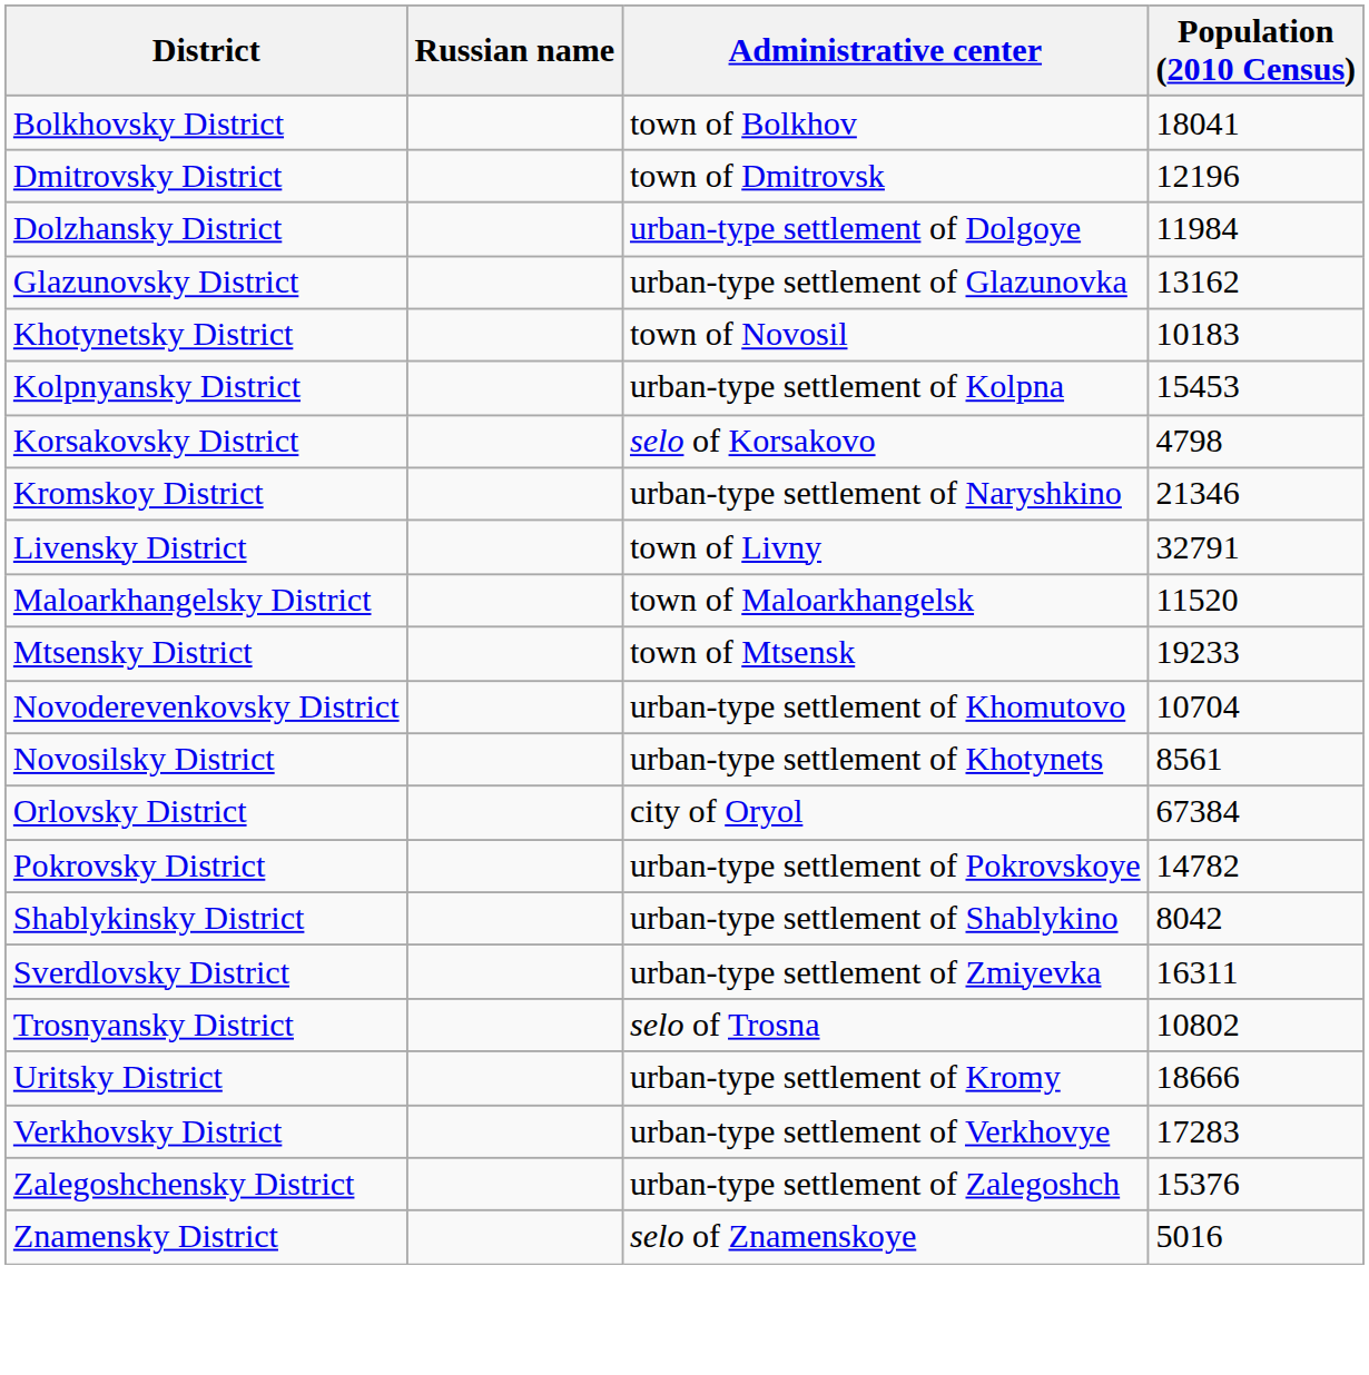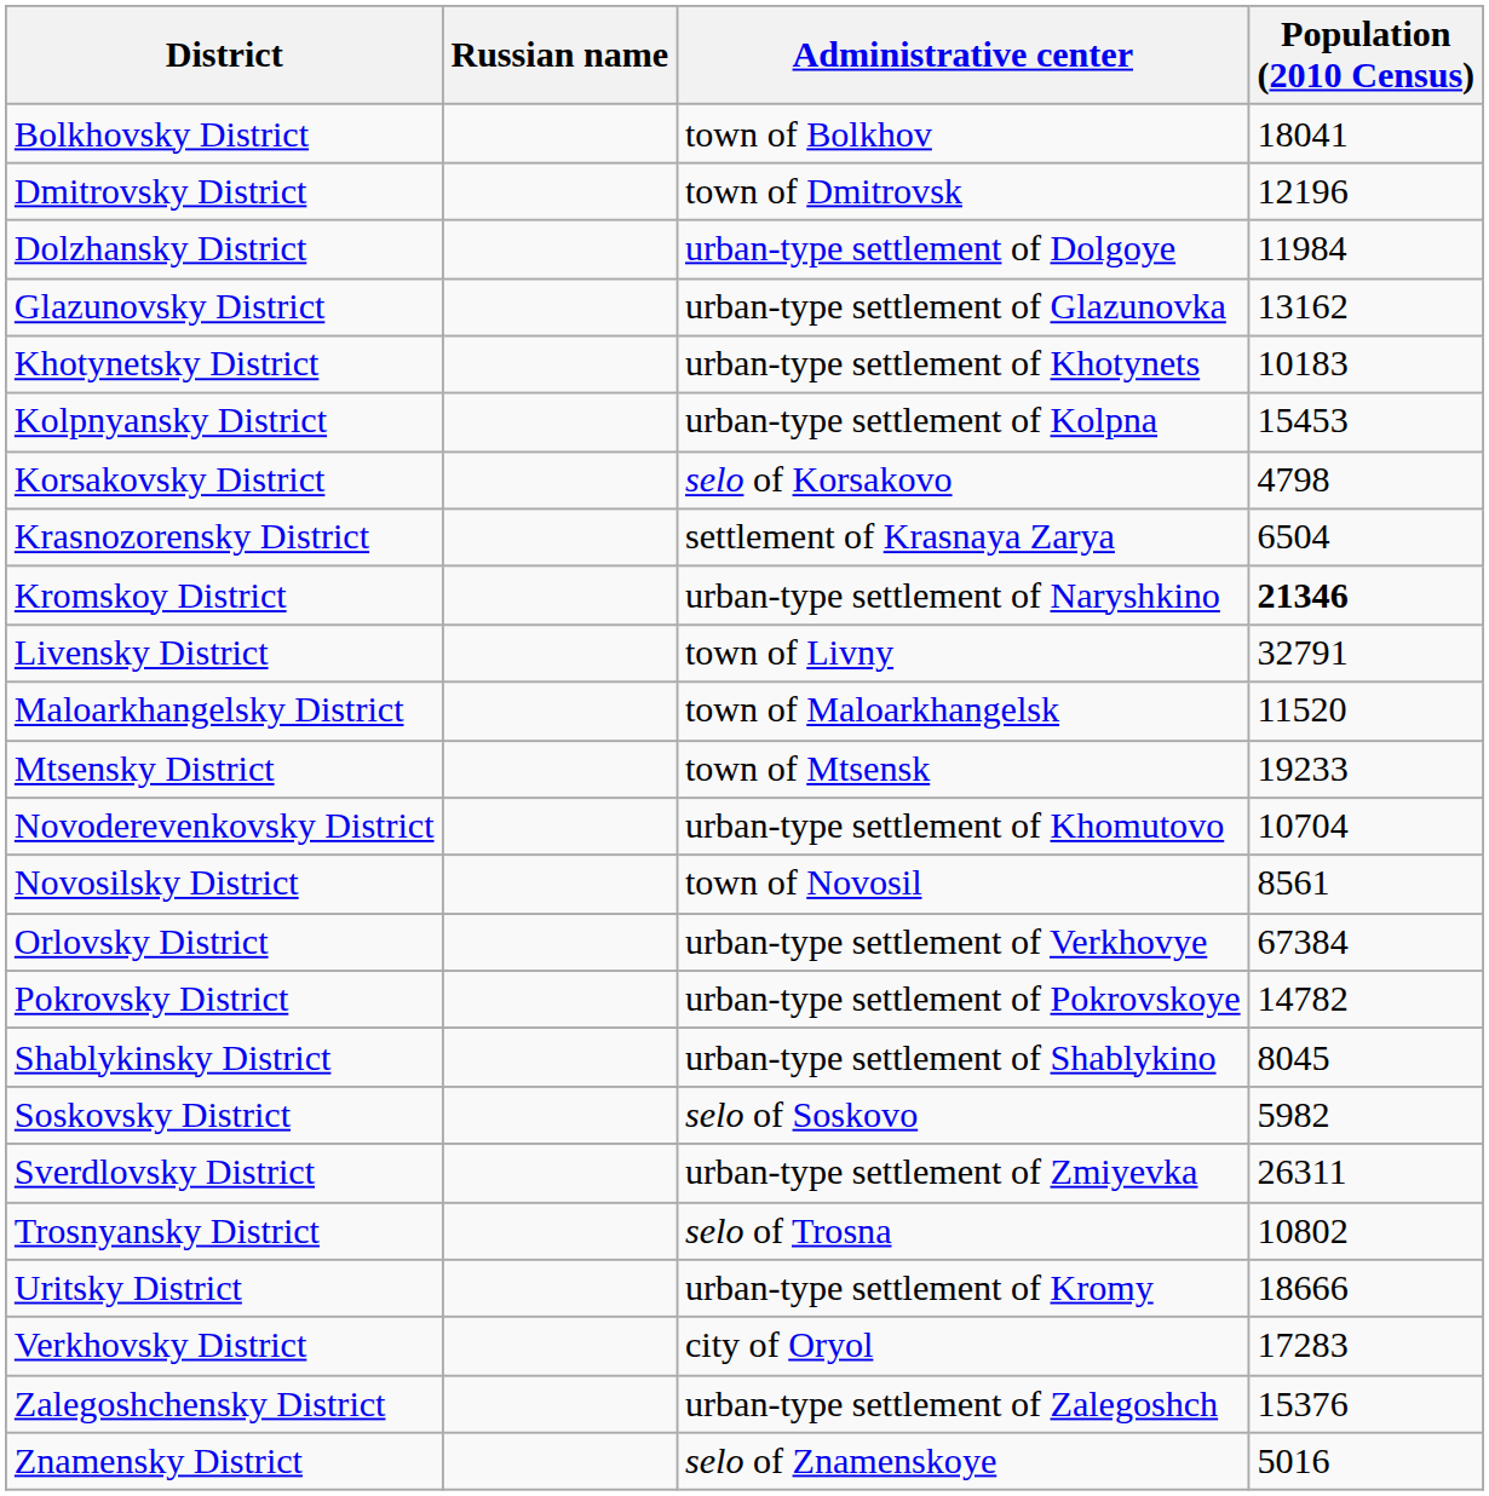 <table class="wikitable sortable">
 <tr>
 <th>District</th>
 <th>Russian name</th>
 <th><a href='#'>Administrative center</a></th>
 <th>Population<br>(<a href='#'>2010 Census</a>)</th>
 </tr>
 <tr>
 <td><a href='#'>Bolkhovsky District</a></td>
 <td></td>
 <td>town of <a href='#'>Bolkhov</a></td>
 <td>18041</td>
 </tr>
 <tr>
 <td><a href='#'>Dmitrovsky District</a></td>
 <td></td>
 <td>town of <a href='#'>Dmitrovsk</a></td>
 <td>12196</td>
 </tr>
 <tr>
 <td><a href='#'>Dolzhansky District</a></td>
 <td></td>
 <td><a href='#'>urban-type settlement</a> of <a href='#'>Dolgoye</a></td>
 <td>11984</td>
 </tr>
 <tr>
 <td><a href='#'>Glazunovsky District</a></td>
 <td></td>
 <td>urban-type settlement of <a href='#'>Glazunovka</a></td>
 <td>13162</td>
 </tr>
 <tr>
 <td><a href='#'>Khotynetsky District</a></td>
 <td></td>
-<td>town of <a href='#'>Novosil</a></td>
+<td>urban-type settlement of <a href='#'>Khotynets</a></td>
 <td>10183</td>
 </tr>
 <tr>
 <td><a href='#'>Kolpnyansky District</a></td>
 <td></td>
 <td>urban-type settlement of <a href='#'>Kolpna</a></td>
 <td>15453</td>
 </tr>
 <tr>
 <td><a href='#'>Korsakovsky District</a></td>
 <td></td>
 <td><em><a href='#'>selo</a></em> of <a href='#'>Korsakovo</a></td>
 <td>4798</td>
 </tr>
 <tr>
+<td><a href='#'>Krasnozorensky District</a></td>
+<td></td>
+<td>settlement of <a href='#'>Krasnaya Zarya</a></td>
+<td>6504</td>
+</tr>
+<tr>
 <td><a href='#'>Kromskoy District</a></td>
 <td></td>
 <td>urban-type settlement of <a href='#'>Naryshkino</a></td>
-<td>21346</td>
+<td><strong>21346</strong></td>
 </tr>
 <tr>
 <td><a href='#'>Livensky District</a></td>
 <td></td>
 <td>town of <a href='#'>Livny</a></td>
 <td>32791</td>
 </tr>
 <tr>
 <td><a href='#'>Maloarkhangelsky District</a></td>
 <td></td>
 <td>town of <a href='#'>Maloarkhangelsk</a></td>
 <td>11520</td>
 </tr>
 <tr>
 <td><a href='#'>Mtsensky District</a></td>
 <td></td>
 <td>town of <a href='#'>Mtsensk</a></td>
 <td>19233</td>
 </tr>
 <tr>
 <td><a href='#'>Novoderevenkovsky District</a></td>
 <td></td>
 <td>urban-type settlement of <a href='#'>Khomutovo</a></td>
 <td>10704</td>
 </tr>
 <tr>
 <td><a href='#'>Novosilsky District</a></td>
 <td></td>
-<td>urban-type settlement of <a href='#'>Khotynets</a></td>
+<td>town of <a href='#'>Novosil</a></td>
 <td>8561</td>
 </tr>
 <tr>
 <td><a href='#'>Orlovsky District</a></td>
 <td></td>
-<td>city of <a href='#'>Oryol</a></td>
+<td>urban-type settlement of <a href='#'>Verkhovye</a></td>
 <td>67384</td>
 </tr>
 <tr>
 <td><a href='#'>Pokrovsky District</a></td>
 <td></td>
 <td>urban-type settlement of <a href='#'>Pokrovskoye</a></td>
 <td>14782</td>
 </tr>
 <tr>
 <td><a href='#'>Shablykinsky District</a></td>
 <td></td>
 <td>urban-type settlement of <a href='#'>Shablykino</a></td>
-<td>8042</td>
+<td>8045</td>
+</tr>
+<tr>
+<td><a href='#'>Soskovsky District</a></td>
+<td></td>
+<td><em>selo</em> of <a href='#'>Soskovo</a></td>
+<td>5982</td>
 </tr>
 <tr>
 <td><a href='#'>Sverdlovsky District</a></td>
 <td></td>
 <td>urban-type settlement of <a href='#'>Zmiyevka</a></td>
-<td>16311</td>
+<td>26311</td>
 </tr>
 <tr>
 <td><a href='#'>Trosnyansky District</a></td>
 <td></td>
 <td><em>selo</em> of <a href='#'>Trosna</a></td>
 <td>10802</td>
 </tr>
 <tr>
 <td><a href='#'>Uritsky District</a></td>
 <td></td>
 <td>urban-type settlement of <a href='#'>Kromy</a></td>
 <td>18666</td>
 </tr>
 <tr>
 <td><a href='#'>Verkhovsky District</a></td>
 <td></td>
-<td>urban-type settlement of <a href='#'>Verkhovye</a></td>
+<td>city of <a href='#'>Oryol</a></td>
 <td>17283</td>
 </tr>
 <tr>
 <td><a href='#'>Zalegoshchensky District</a></td>
 <td></td>
 <td>urban-type settlement of <a href='#'>Zalegoshch</a></td>
 <td>15376</td>
 </tr>
 <tr>
 <td><a href='#'>Znamensky District</a></td>
 <td></td>
 <td><em>selo</em> of <a href='#'>Znamenskoye</a></td>
 <td>5016</td>
 </tr>
 </table>
